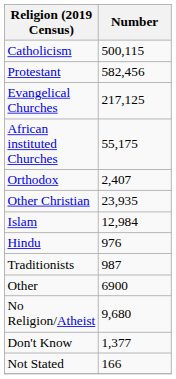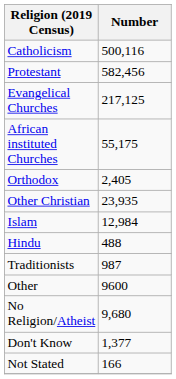 <table class="wikitable">
 <tr>
 <th style="width:100px;">Religion (2019 Census)</th>
 <th style="width:80px;">Number</th>
 </tr>
 <tr>
 <td><a href='#'>Catholicism</a></td>
-<td>500,115</td>
+<td>500,116</td>
 </tr>
 <tr>
 <td><a href='#'>Protestant</a></td>
 <td>582,456</td>
 </tr>
 <tr>
 <td><a href='#'>Evangelical Churches</a></td>
 <td>217,125</td>
 </tr>
 <tr>
 <td><a href='#'>African instituted Churches</a></td>
 <td>55,175</td>
 </tr>
 <tr>
 <td><a href='#'>Orthodox</a></td>
-<td>2,407</td>
+<td>2,405</td>
 </tr>
 <tr>
 <td><a href='#'>Other Christian</a></td>
 <td>23,935</td>
 </tr>
 <tr>
 <td><a href='#'>Islam</a></td>
 <td>12,984</td>
 </tr>
 <tr>
 <td><a href='#'>Hindu</a></td>
-<td>976</td>
+<td>488</td>
 </tr>
 <tr>
 <td>Traditionists</td>
 <td>987</td>
 </tr>
 <tr>
 <td>Other</td>
-<td>6900</td>
+<td>9600</td>
 </tr>
 <tr>
 <td>No Religion/<a href='#'>Atheist</a></td>
 <td>9,680</td>
 </tr>
 <tr>
 <td>Don't Know</td>
 <td>1,377</td>
 </tr>
 <tr>
 <td>Not Stated</td>
 <td>166</td>
 </tr>
 <tr>
 </tr>
 </table>
